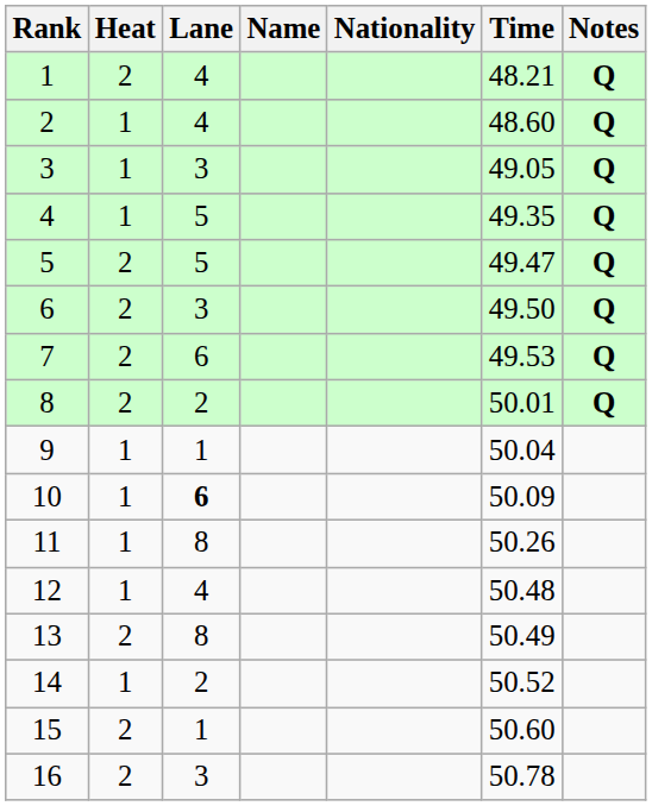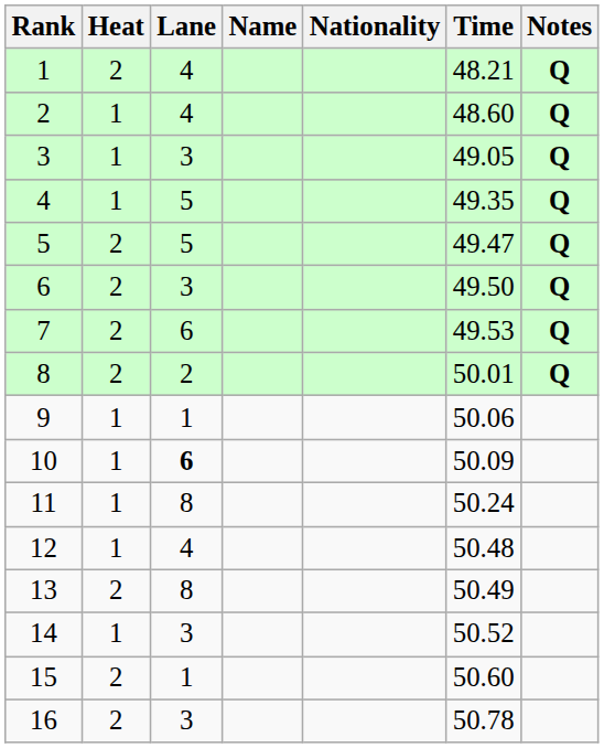 <table class="wikitable sortable" style="text-align:center">
 <tr>
 <th>Rank</th>
 <th>Heat</th>
 <th>Lane</th>
 <th>Name</th>
 <th>Nationality</th>
 <th>Time</th>
 <th>Notes</th>
 </tr>
 <tr bgcolor=ccffcc>
 <td>1</td>
 <td>2</td>
 <td>4</td>
 <td align=left></td>
 <td align=left></td>
 <td>48.21</td>
 <td><strong>Q</strong></td>
 </tr>
 <tr bgcolor=ccffcc>
 <td>2</td>
 <td>1</td>
 <td>4</td>
 <td align=left></td>
 <td align=left></td>
 <td>48.60</td>
 <td><strong>Q</strong></td>
 </tr>
 <tr bgcolor=ccffcc>
 <td>3</td>
 <td>1</td>
 <td>3</td>
 <td align=left></td>
 <td align=left></td>
 <td>49.05</td>
 <td><strong>Q</strong></td>
 </tr>
 <tr bgcolor=ccffcc>
 <td>4</td>
 <td>1</td>
 <td>5</td>
 <td align=left></td>
 <td align=left></td>
 <td>49.35</td>
 <td><strong>Q</strong></td>
 </tr>
 <tr bgcolor=ccffcc>
 <td>5</td>
 <td>2</td>
 <td>5</td>
 <td align=left></td>
 <td align=left></td>
 <td>49.47</td>
 <td><strong>Q</strong></td>
 </tr>
 <tr bgcolor=ccffcc>
 <td>6</td>
 <td>2</td>
 <td>3</td>
 <td align=left></td>
 <td align=left></td>
 <td>49.50</td>
 <td><strong>Q</strong></td>
 </tr>
 <tr bgcolor=ccffcc>
 <td>7</td>
 <td>2</td>
 <td>6</td>
 <td align=left></td>
 <td align=left></td>
 <td>49.53</td>
 <td><strong>Q</strong></td>
 </tr>
 <tr bgcolor=ccffcc>
 <td>8</td>
 <td>2</td>
 <td>2</td>
 <td align=left></td>
 <td align=left></td>
 <td>50.01</td>
 <td><strong>Q</strong></td>
 </tr>
 <tr>
 <td>9</td>
 <td>1</td>
 <td>1</td>
 <td align=left></td>
 <td align=left></td>
-<td>50.04</td>
+<td>50.06</td>
 <td></td>
 </tr>
 <tr>
 <td>10</td>
 <td>1</td>
 <td><strong>6</strong></td>
 <td align=left></td>
 <td align=left></td>
 <td>50.09</td>
 <td></td>
 </tr>
 <tr>
 <td>11</td>
 <td>1</td>
 <td>8</td>
 <td align=left></td>
 <td align=left></td>
-<td>50.26</td>
+<td>50.24</td>
 <td></td>
 </tr>
 <tr>
 <td>12</td>
 <td>1</td>
 <td>4</td>
 <td align=left></td>
 <td align=left></td>
 <td>50.48</td>
 <td></td>
 </tr>
 <tr>
 <td>13</td>
 <td>2</td>
 <td>8</td>
 <td align=left></td>
 <td align=left></td>
 <td>50.49</td>
 <td></td>
 </tr>
 <tr>
 <td>14</td>
 <td>1</td>
-<td>2</td>
+<td>3</td>
 <td align=left></td>
 <td align=left></td>
 <td>50.52</td>
 <td></td>
 </tr>
 <tr>
 <td>15</td>
 <td>2</td>
 <td>1</td>
 <td align=left></td>
 <td align=left></td>
 <td>50.60</td>
 <td></td>
 </tr>
 <tr>
 <td>16</td>
 <td>2</td>
 <td>3</td>
 <td align=left></td>
 <td align=left></td>
 <td>50.78</td>
 <td></td>
 </tr>
 </table>
